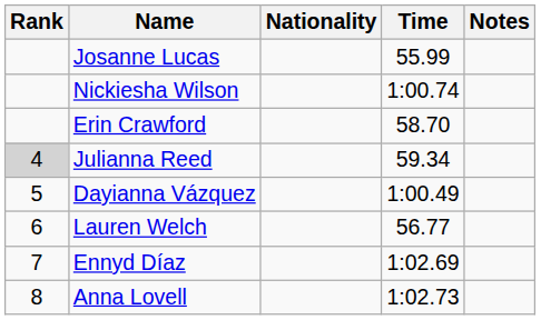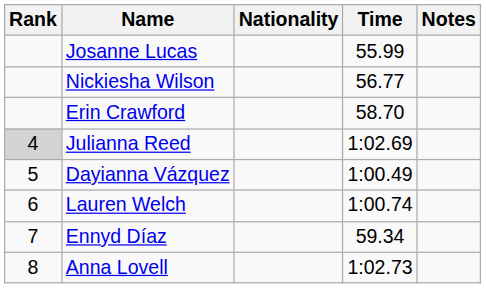 <table class="wikitable sortable" style="text-align:center">
 <tr>
 <th>Rank</th>
 <th>Name</th>
 <th>Nationality</th>
 <th>Time</th>
 <th>Notes</th>
 </tr>
 <tr>
 <td align=center></td>
 <td align=left><a href='#'>Josanne Lucas</a></td>
 <td align=left></td>
 <td>55.99</td>
 <td></td>
 </tr>
 <tr>
 <td align=center></td>
 <td align=left><a href='#'>Nickiesha Wilson</a></td>
 <td align=left></td>
-<td>1:00.74</td>
+<td>56.77</td>
 <td></td>
 </tr>
 <tr>
 <td align=center></td>
 <td align=left><a href='#'>Erin Crawford</a></td>
 <td align=left></td>
 <td>58.70</td>
 <td></td>
 </tr>
 <tr>
 <td align=center style="background: lightgrey;">4</td>
 <td align=left><a href='#'>Julianna Reed</a></td>
 <td align=left></td>
-<td>59.34</td>
+<td>1:02.69</td>
 <td></td>
 </tr>
 <tr>
 <td align=center>5</td>
 <td align=left><a href='#'>Dayianna Vázquez</a></td>
 <td align=left></td>
 <td>1:00.49</td>
 <td></td>
 </tr>
 <tr>
 <td align=center>6</td>
 <td align=left><a href='#'>Lauren Welch</a></td>
 <td align=left></td>
-<td>56.77</td>
+<td>1:00.74</td>
 <td></td>
 </tr>
 <tr>
 <td align=center>7</td>
 <td align=left><a href='#'>Ennyd Díaz</a></td>
 <td align=left></td>
-<td>1:02.69</td>
+<td>59.34</td>
 <td></td>
 </tr>
 <tr>
 <td align=center>8</td>
 <td align=left><a href='#'>Anna Lovell</a></td>
 <td align=left></td>
 <td>1:02.73</td>
 <td></td>
 </tr>
 </table>
